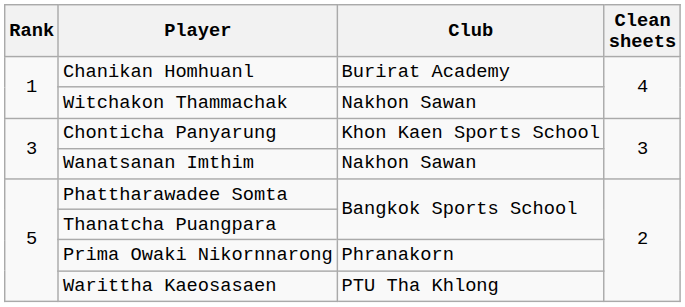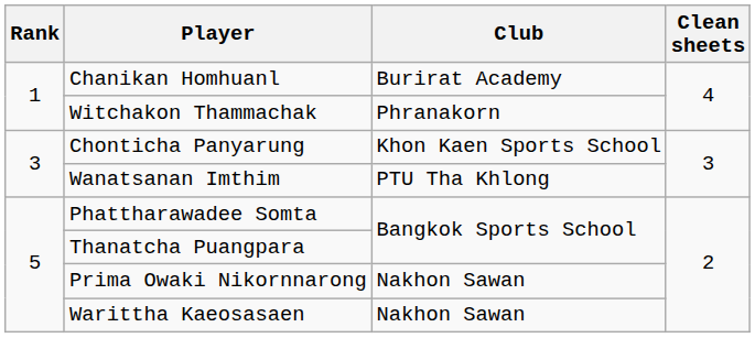 <table class="wikitable" style="text-align:center">
 <tr>
 <th>Rank</th>
 <th>Player</th>
 <th>Club</th>
 <th>Clean<br>sheets</th>
 </tr>
 <tr>
 <td rowspan="2">1</td>
 <td align="left"> Chanikan Homhuanl</td>
 <td align="left">Burirat Academy</td>
 <td rowspan="2">4</td>
 </tr>
 <tr>
 <td align="left"> Witchakon Thammachak</td>
-<td align="left">Nakhon Sawan</td>
+<td align="left">Phranakorn</td>
 </tr>
 <tr>
 <td rowspan="2">3</td>
 <td align="left"> Chonticha Panyarung</td>
 <td align="left">Khon Kaen Sports School</td>
 <td rowspan="2">3</td>
 </tr>
 <tr>
 <td align="left"> Wanatsanan Imthim</td>
-<td align="left">Nakhon Sawan</td>
+<td align="left">PTU Tha Khlong</td>
 </tr>
 <tr>
 <td rowspan="4">5</td>
 <td align="left"> Phattharawadee Somta</td>
 <td align="left"rowspan="2">Bangkok Sports School</td>
 <td rowspan="4">2</td>
 </tr>
 <tr>
 <td align="left"> Thanatcha Puangpara</td>
 </tr>
 <tr>
 <td align="left"> Prima Owaki Nikornnarong</td>
-<td align="left">Phranakorn</td>
+<td align="left">Nakhon Sawan</td>
 </tr>
 <tr>
 <td align="left"> Warittha Kaeosasaen</td>
-<td align="left">PTU Tha Khlong</td>
+<td align="left">Nakhon Sawan</td>
 </tr>
 </table>
